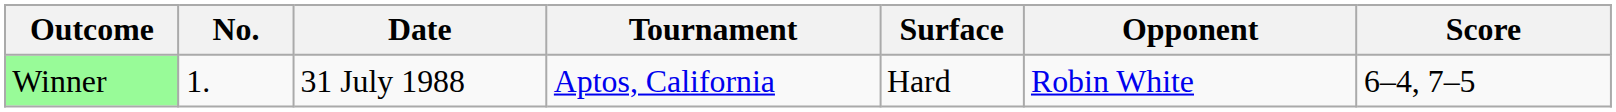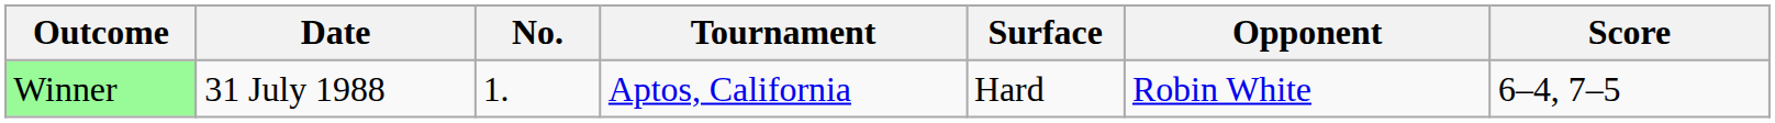 <table class="wikitable">
 <tr>
 <th width=80>Outcome</th>
+<th width=120>Date</th>
 <th width=50>No.</th>
-<th width=120>Date</th>
 <th width=160>Tournament</th>
 <th width=65>Surface</th>
 <th width=160>Opponent</th>
 <th width=120>Score</th>
 </tr>
 <tr>
 <td bgcolor=#98fb98>Winner</td>
+<td>31 July 1988</td>
 <td>1.</td>
-<td>31 July 1988</td>
 <td><a href='#'>Aptos, California</a></td>
 <td>Hard</td>
 <td> <a href='#'>Robin White</a></td>
 <td>6–4, 7–5</td>
 </tr>
 </table>
